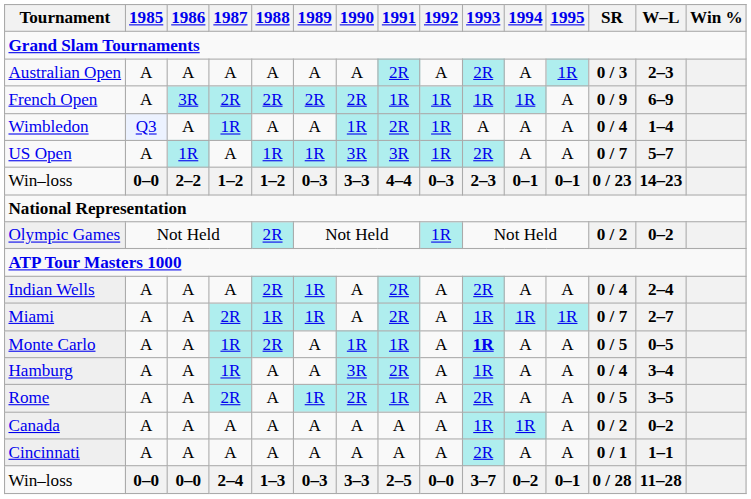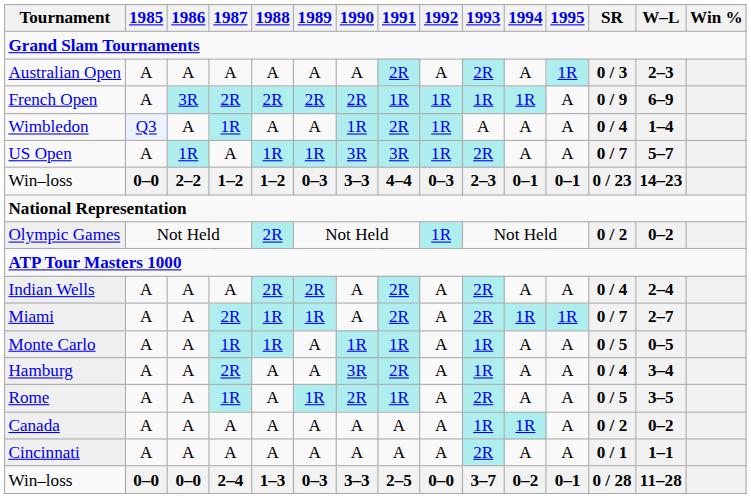 <table class=wikitable style=text-align:center>
 <tr>
 <th>Tournament</th>
 <th><a href='#'>1985</a></th>
 <th><a href='#'>1986</a></th>
 <th><a href='#'>1987</a></th>
 <th><a href='#'>1988</a></th>
 <th><a href='#'>1989</a></th>
 <th><a href='#'>1990</a></th>
 <th><a href='#'>1991</a></th>
 <th><a href='#'>1992</a></th>
 <th><a href='#'>1993</a></th>
 <th><a href='#'>1994</a></th>
 <th><a href='#'>1995</a></th>
 <th>SR</th>
 <th>W–L</th>
 <th>Win %</th>
 </tr>
 <tr>
 <td colspan=25 style=text-align:left><a href='#'><strong>Grand Slam Tournaments</strong></a></td>
 </tr>
 <tr>
 <td align=left><a href='#'>Australian Open</a></td>
 <td>A</td>
 <td>A</td>
 <td>A</td>
 <td>A</td>
 <td>A</td>
 <td>A</td>
 <td bgcolor=afeeee><a href='#'>2R</a></td>
 <td>A</td>
 <td bgcolor=afeeee><a href='#'>2R</a></td>
 <td>A</td>
 <td bgcolor=afeeee><a href='#'>1R</a></td>
 <th>0 / 3</th>
 <th>2–3</th>
 <th></th>
 </tr>
 <tr>
 <td align=left><a href='#'>French Open</a></td>
 <td>A</td>
 <td bgcolor=afeeee><a href='#'>3R</a></td>
 <td bgcolor=afeeee><a href='#'>2R</a></td>
 <td bgcolor=afeeee><a href='#'>2R</a></td>
 <td bgcolor=afeeee><a href='#'>2R</a></td>
 <td bgcolor=afeeee><a href='#'>2R</a></td>
 <td bgcolor=afeeee><a href='#'>1R</a></td>
 <td bgcolor=afeeee><a href='#'>1R</a></td>
 <td bgcolor=afeeee><a href='#'>1R</a></td>
 <td bgcolor=afeeee><a href='#'>1R</a></td>
 <td>A</td>
 <th>0 / 9</th>
 <th>6–9</th>
 <th></th>
 </tr>
 <tr>
 <td align=left><a href='#'>Wimbledon</a></td>
 <td bgcolor=ecf2ff><a href='#'>Q3</a></td>
 <td>A</td>
 <td bgcolor=afeeee><a href='#'>1R</a></td>
 <td>A</td>
 <td>A</td>
 <td bgcolor=afeeee><a href='#'>1R</a></td>
 <td bgcolor=afeeee><a href='#'>2R</a></td>
 <td bgcolor=afeeee><a href='#'>1R</a></td>
 <td>A</td>
 <td>A</td>
 <td>A</td>
 <th>0 / 4</th>
 <th>1–4</th>
 <th></th>
 </tr>
 <tr>
 <td align=left><a href='#'>US Open</a></td>
 <td>A</td>
 <td bgcolor=afeeee><a href='#'>1R</a></td>
 <td>A</td>
 <td bgcolor=afeeee><a href='#'>1R</a></td>
 <td bgcolor=afeeee><a href='#'>1R</a></td>
 <td bgcolor=afeeee><a href='#'>3R</a></td>
 <td bgcolor=afeeee><a href='#'>3R</a></td>
 <td bgcolor=afeeee><a href='#'>1R</a></td>
 <td bgcolor=afeeee><a href='#'>2R</a></td>
 <td>A</td>
 <td>A</td>
 <th>0 / 7</th>
 <th>5–7</th>
 <th></th>
 </tr>
 <tr>
 <td style=text-align:left>Win–loss</td>
 <th>0–0</th>
 <th>2–2</th>
 <th>1–2</th>
 <th>1–2</th>
 <th>0–3</th>
 <th>3–3</th>
 <th>4–4</th>
 <th>0–3</th>
 <th>2–3</th>
 <th>0–1</th>
 <th>0–1</th>
 <th>0 / 23</th>
 <th>14–23</th>
 <th></th>
 </tr>
 <tr>
 <td colspan=25 style=text-align:left><strong>National Representation</strong></td>
 </tr>
 <tr>
 <td bgcolor=efefef align=left><a href='#'>Olympic Games</a></td>
 <td colspan=3>Not Held</td>
 <td bgcolor=afeeee><a href='#'>2R</a></td>
 <td colspan=3>Not Held</td>
 <td bgcolor=afeeee><a href='#'>1R</a></td>
 <td colspan=3>Not Held</td>
 <th>0 / 2</th>
 <th>0–2</th>
 <th></th>
 </tr>
 <tr>
 <td colspan=25 style=text-align:left><strong><a href='#'>ATP Tour Masters 1000</a></strong></td>
 </tr>
 <tr>
 <td bgcolor=efefef align=left><a href='#'>Indian Wells</a></td>
 <td>A</td>
 <td>A</td>
 <td>A</td>
 <td bgcolor=afeeee><a href='#'>2R</a></td>
-<td bgcolor=afeeee><a href='#'>1R</a></td>
+<td bgcolor=afeeee><a href='#'>2R</a></td>
 <td>A</td>
 <td bgcolor=afeeee><a href='#'>2R</a></td>
 <td>A</td>
 <td bgcolor=afeeee><a href='#'>2R</a></td>
 <td>A</td>
 <td>A</td>
 <th>0 / 4</th>
 <th>2–4</th>
 <th></th>
 </tr>
 <tr>
 <td bgcolor=efefef align=left><a href='#'>Miami</a></td>
 <td>A</td>
 <td>A</td>
 <td bgcolor=afeeee><a href='#'>2R</a></td>
 <td bgcolor=afeeee><a href='#'>1R</a></td>
 <td bgcolor=afeeee><a href='#'>1R</a></td>
 <td>A</td>
 <td bgcolor=afeeee><a href='#'>2R</a></td>
 <td>A</td>
-<td bgcolor=afeeee><a href='#'>1R</a></td>
+<td bgcolor=afeeee><a href='#'>2R</a></td>
 <td bgcolor=afeeee><a href='#'>1R</a></td>
 <td bgcolor=afeeee><a href='#'>1R</a></td>
 <th>0 / 7</th>
 <th>2–7</th>
 <th></th>
 </tr>
 <tr>
 <td bgcolor=efefef align=left><a href='#'>Monte Carlo</a></td>
 <td>A</td>
 <td>A</td>
 <td bgcolor=afeeee><a href='#'>1R</a></td>
-<td bgcolor=afeeee><a href='#'>2R</a></td>
+<td bgcolor=afeeee><a href='#'>1R</a></td>
 <td>A</td>
 <td bgcolor=afeeee><a href='#'>1R</a></td>
 <td bgcolor=afeeee><a href='#'>1R</a></td>
 <td>A</td>
-<td bgcolor=afeeee><strong><a href='#'>1R</a></strong></td>
+<td bgcolor=afeeee><a href='#'>1R</a></td>
 <td>A</td>
 <td>A</td>
 <th>0 / 5</th>
 <th>0–5</th>
 <th></th>
 </tr>
 <tr>
 <td bgcolor=efefef align=left><a href='#'>Hamburg</a></td>
 <td>A</td>
 <td>A</td>
-<td bgcolor=afeeee><a href='#'>1R</a></td>
+<td bgcolor=afeeee><a href='#'>2R</a></td>
 <td>A</td>
 <td>A</td>
 <td bgcolor=afeeee><a href='#'>3R</a></td>
 <td bgcolor=afeeee><a href='#'>2R</a></td>
 <td>A</td>
 <td bgcolor=afeeee><a href='#'>1R</a></td>
 <td>A</td>
 <td>A</td>
 <th>0 / 4</th>
 <th>3–4</th>
 <th></th>
 </tr>
 <tr>
 <td bgcolor=efefef align=left><a href='#'>Rome</a></td>
 <td>A</td>
 <td>A</td>
-<td bgcolor=afeeee><a href='#'>2R</a></td>
+<td bgcolor=afeeee><a href='#'>1R</a></td>
 <td>A</td>
 <td bgcolor=afeeee><a href='#'>1R</a></td>
 <td bgcolor=afeeee><a href='#'>2R</a></td>
 <td bgcolor=afeeee><a href='#'>1R</a></td>
 <td>A</td>
 <td bgcolor=afeeee><a href='#'>2R</a></td>
 <td>A</td>
 <td>A</td>
 <th>0 / 5</th>
 <th>3–5</th>
 <th></th>
 </tr>
 <tr>
 <td bgcolor=efefef align=left><a href='#'>Canada</a></td>
 <td>A</td>
 <td>A</td>
 <td>A</td>
 <td>A</td>
 <td>A</td>
 <td>A</td>
 <td>A</td>
 <td>A</td>
 <td bgcolor=afeeee><a href='#'>1R</a></td>
 <td bgcolor=afeeee><a href='#'>1R</a></td>
 <td>A</td>
 <th>0 / 2</th>
 <th>0–2</th>
 <th></th>
 </tr>
 <tr>
 <td bgcolor=efefef align=left><a href='#'>Cincinnati</a></td>
 <td>A</td>
 <td>A</td>
 <td>A</td>
 <td>A</td>
 <td>A</td>
 <td>A</td>
 <td>A</td>
 <td>A</td>
 <td bgcolor=afeeee><a href='#'>2R</a></td>
 <td>A</td>
 <td>A</td>
 <th>0 / 1</th>
 <th>1–1</th>
 <th></th>
 </tr>
 <tr>
 <td style=text-align:left>Win–loss</td>
 <th>0–0</th>
 <th>0–0</th>
 <th>2–4</th>
 <th>1–3</th>
 <th>0–3</th>
 <th>3–3</th>
 <th>2–5</th>
 <th>0–0</th>
 <th>3–7</th>
 <th>0–2</th>
 <th>0–1</th>
 <th>0 / 28</th>
 <th>11–28</th>
 <th></th>
 </tr>
 </table>
